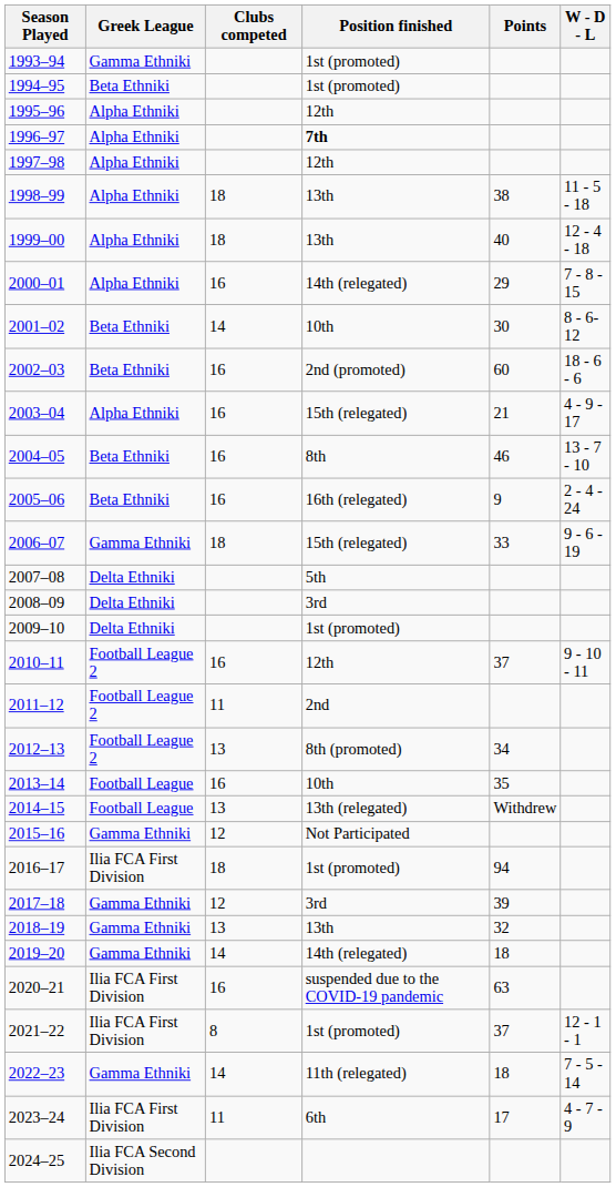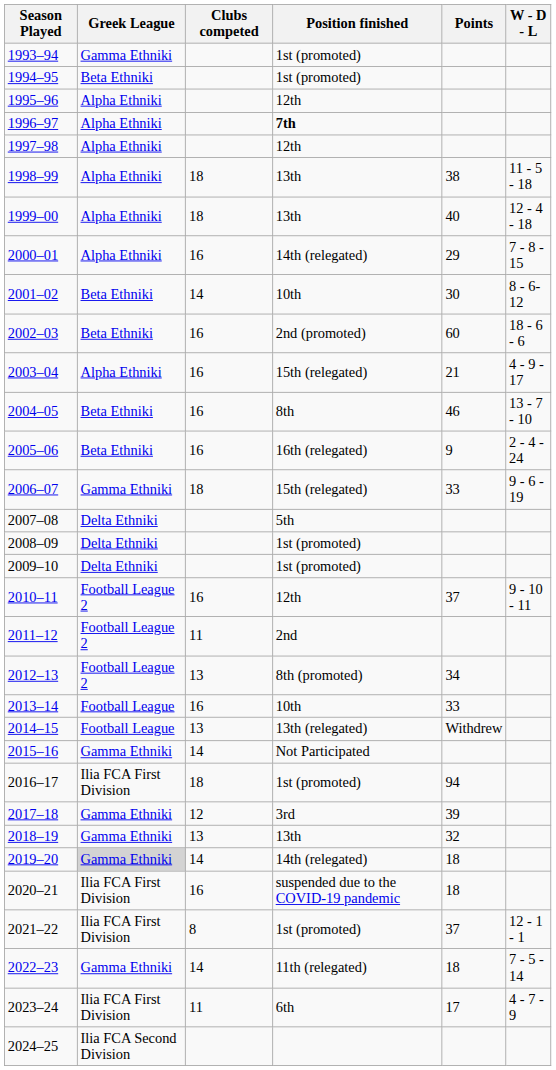 <table class="wikitable">
 <tr>
 <th>Season Played</th>
 <th>Greek League</th>
 <th>Clubs competed</th>
 <th>Position finished</th>
 <th>Points</th>
 <th>W - D - L</th>
 </tr>
 <tr>
 <td><a href='#'>1993–94</a></td>
 <td><a href='#'>Gamma Ethniki</a></td>
 <td></td>
 <td>1st (promoted)</td>
 <td></td>
 <td></td>
 </tr>
 <tr>
 <td><a href='#'>1994–95</a></td>
 <td><a href='#'>Beta Ethniki</a></td>
 <td></td>
 <td>1st (promoted)</td>
 <td></td>
 <td></td>
 </tr>
 <tr>
 <td><a href='#'>1995–96</a></td>
 <td><a href='#'>Alpha Ethniki</a></td>
 <td></td>
 <td>12th</td>
 <td></td>
 <td></td>
 </tr>
 <tr>
 <td><a href='#'>1996–97</a></td>
 <td><a href='#'>Alpha Ethniki</a></td>
 <td></td>
 <td><strong>7th</strong></td>
 <td></td>
 <td></td>
 </tr>
 <tr>
 <td><a href='#'>1997–98</a></td>
 <td><a href='#'>Alpha Ethniki</a></td>
 <td></td>
 <td>12th</td>
 <td></td>
 <td></td>
 </tr>
 <tr>
 <td><a href='#'>1998–99</a></td>
 <td><a href='#'>Alpha Ethniki</a></td>
 <td>18</td>
 <td>13th</td>
 <td>38</td>
 <td>11 - 5 - 18</td>
 </tr>
 <tr>
 <td><a href='#'>1999–00</a></td>
 <td><a href='#'>Alpha Ethniki</a></td>
 <td>18</td>
 <td>13th</td>
 <td>40</td>
 <td>12 - 4 - 18</td>
 </tr>
 <tr>
 <td><a href='#'>2000–01</a></td>
 <td><a href='#'>Alpha Ethniki</a></td>
 <td>16</td>
 <td>14th (relegated)</td>
 <td>29</td>
 <td>7 - 8 - 15</td>
 </tr>
 <tr>
 <td><a href='#'>2001–02</a></td>
 <td><a href='#'>Beta Ethniki</a></td>
 <td>14</td>
 <td>10th</td>
 <td>30</td>
 <td>8 - 6- 12</td>
 </tr>
 <tr>
 <td><a href='#'>2002–03</a></td>
 <td><a href='#'>Beta Ethniki</a></td>
 <td>16</td>
 <td>2nd (promoted)</td>
 <td>60</td>
 <td>18 - 6 - 6</td>
 </tr>
 <tr>
 <td><a href='#'>2003–04</a></td>
 <td><a href='#'>Alpha Ethniki</a></td>
 <td>16</td>
 <td>15th (relegated)</td>
 <td>21</td>
 <td>4 - 9 - 17</td>
 </tr>
 <tr>
 <td><a href='#'>2004–05</a></td>
 <td><a href='#'>Beta Ethniki</a></td>
 <td>16</td>
 <td>8th</td>
 <td>46</td>
 <td>13 - 7 - 10</td>
 </tr>
 <tr>
 <td><a href='#'>2005–06</a></td>
 <td><a href='#'>Beta Ethniki</a></td>
 <td>16</td>
 <td>16th (relegated)</td>
 <td>9</td>
 <td>2 - 4 - 24</td>
 </tr>
 <tr>
 <td><a href='#'>2006–07</a></td>
 <td><a href='#'>Gamma Ethniki</a></td>
 <td>18</td>
 <td>15th (relegated)</td>
 <td>33</td>
 <td>9 - 6 - 19</td>
 </tr>
 <tr>
 <td>2007–08</td>
 <td><a href='#'>Delta Ethniki</a></td>
 <td></td>
 <td>5th</td>
 <td></td>
 <td></td>
 </tr>
 <tr>
 <td>2008–09</td>
 <td><a href='#'>Delta Ethniki</a></td>
 <td></td>
-<td>3rd</td>
+<td>1st (promoted)</td>
 <td></td>
 <td></td>
 </tr>
 <tr>
 <td>2009–10</td>
 <td><a href='#'>Delta Ethniki</a></td>
 <td></td>
 <td>1st (promoted)</td>
 <td></td>
 <td></td>
 </tr>
 <tr>
 <td><a href='#'>2010–11</a></td>
 <td><a href='#'>Football League 2</a></td>
 <td>16</td>
 <td>12th</td>
 <td>37</td>
 <td>9 - 10 - 11</td>
 </tr>
 <tr>
 <td><a href='#'>2011–12</a></td>
 <td><a href='#'>Football League 2</a></td>
 <td>11</td>
 <td>2nd</td>
 <td></td>
 <td></td>
 </tr>
 <tr>
 <td><a href='#'>2012–13</a></td>
 <td><a href='#'>Football League 2</a></td>
 <td>13</td>
 <td>8th (promoted)</td>
 <td>34</td>
 <td></td>
 </tr>
 <tr>
 <td><a href='#'>2013–14</a></td>
 <td><a href='#'>Football League</a></td>
 <td>16</td>
 <td>10th</td>
-<td>35</td>
+<td>33</td>
 <td></td>
 </tr>
 <tr>
 <td><a href='#'>2014–15</a></td>
 <td><a href='#'>Football League</a></td>
 <td>13</td>
 <td>13th (relegated)</td>
 <td>Withdrew</td>
 <td></td>
 </tr>
 <tr>
 <td><a href='#'>2015–16</a></td>
 <td><a href='#'>Gamma Ethniki</a></td>
-<td>12</td>
+<td>14</td>
 <td>Not Participated</td>
 <td></td>
 <td></td>
 </tr>
 <tr>
 <td>2016–17</td>
 <td>Ilia FCA First Division</td>
 <td>18</td>
 <td>1st (promoted)</td>
 <td>94</td>
 <td></td>
 </tr>
 <tr>
 <td><a href='#'>2017–18</a></td>
 <td><a href='#'>Gamma Ethniki</a></td>
 <td>12</td>
 <td>3rd</td>
 <td>39</td>
 <td></td>
 </tr>
 <tr>
 <td><a href='#'>2018–19</a></td>
 <td><a href='#'>Gamma Ethniki</a></td>
 <td>13</td>
 <td>13th</td>
 <td>32</td>
 <td></td>
 </tr>
 <tr>
 <td><a href='#'>2019–20</a></td>
-<td><a href='#'>Gamma Ethniki</a></td>
+<td style="background: lightgrey;"><a href='#'>Gamma Ethniki</a></td>
 <td>14</td>
 <td>14th (relegated)</td>
 <td>18</td>
 <td></td>
 </tr>
 <tr>
 <td>2020–21</td>
 <td>Ilia FCA First Division</td>
 <td>16</td>
 <td>suspended due to the <a href='#'>COVID-19 pandemic</a></td>
-<td>63</td>
+<td>18</td>
 <td></td>
 </tr>
 <tr>
 <td>2021–22</td>
 <td>Ilia FCA First Division</td>
 <td>8</td>
 <td>1st (promoted)</td>
 <td>37</td>
 <td>12 - 1 - 1</td>
 </tr>
 <tr>
 <td><a href='#'>2022–23</a></td>
 <td><a href='#'>Gamma Ethniki</a></td>
 <td>14</td>
 <td>11th (relegated)</td>
 <td>18</td>
 <td>7 - 5 - 14</td>
 </tr>
 <tr>
 <td>2023–24</td>
 <td>Ilia FCA First Division</td>
 <td>11</td>
 <td>6th</td>
 <td>17</td>
 <td>4 - 7 - 9</td>
 </tr>
 <tr>
 <td>2024–25</td>
 <td>Ilia FCA Second Division</td>
 <td></td>
 <td></td>
 <td></td>
 <td></td>
 </tr>
 </table>
